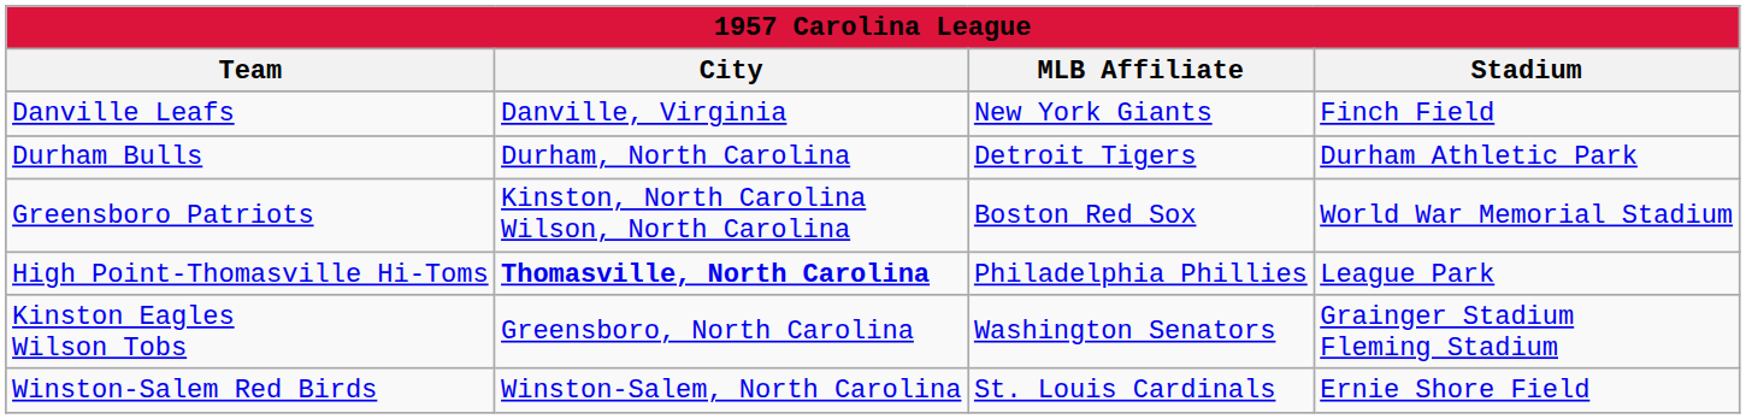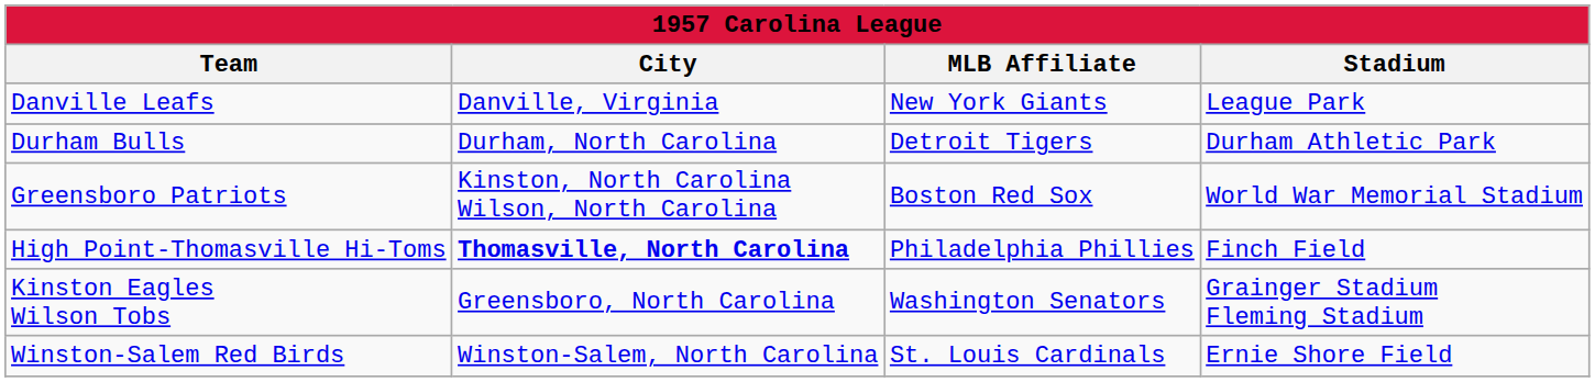 <table class="wikitable" style="width:auto">
 <tr>
 <td bgcolor="#DC143C" align="center" colspan="7"><strong><span>1957 Carolina League</span></strong></td>
 </tr>
 <tr>
 <th>Team</th>
 <th>City</th>
 <th>MLB Affiliate</th>
 <th>Stadium</th>
 </tr>
 <tr>
 <td><a href='#'>Danville Leafs</a></td>
 <td><a href='#'>Danville, Virginia</a></td>
 <td><a href='#'>New York Giants</a></td>
-<td><a href='#'>Finch Field</a></td>
+<td><a href='#'>League Park</a></td>
 </tr>
 <tr>
 <td><a href='#'>Durham Bulls</a></td>
 <td><a href='#'>Durham, North Carolina</a></td>
 <td><a href='#'>Detroit Tigers</a></td>
 <td><a href='#'>Durham Athletic Park</a></td>
 </tr>
 <tr>
 <td><a href='#'>Greensboro Patriots</a></td>
 <td><a href='#'>Kinston, North Carolina</a> <br> <a href='#'>Wilson, North Carolina</a></td>
 <td><a href='#'>Boston Red Sox</a></td>
 <td><a href='#'>World War Memorial Stadium</a></td>
 </tr>
 <tr>
 <td><a href='#'>High Point-Thomasville Hi-Toms</a></td>
 <td><strong><a href='#'>Thomasville, North Carolina</a></strong></td>
 <td><a href='#'>Philadelphia Phillies</a></td>
-<td><a href='#'>League Park</a></td>
+<td><a href='#'>Finch Field</a></td>
 </tr>
 <tr>
 <td><a href='#'>Kinston Eagles</a> <br> <a href='#'>Wilson Tobs</a></td>
 <td><a href='#'>Greensboro, North Carolina</a></td>
 <td><a href='#'>Washington Senators</a></td>
 <td><a href='#'>Grainger Stadium</a> <br> <a href='#'>Fleming Stadium</a></td>
 </tr>
 <tr>
 <td><a href='#'>Winston-Salem Red Birds</a></td>
 <td><a href='#'>Winston-Salem, North Carolina</a></td>
 <td><a href='#'>St. Louis Cardinals</a></td>
 <td><a href='#'>Ernie Shore Field</a></td>
 </tr>
 </table>
